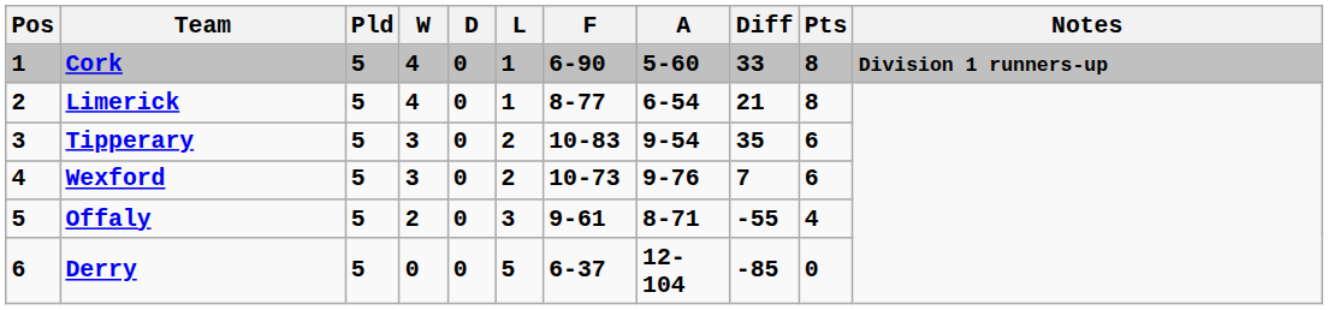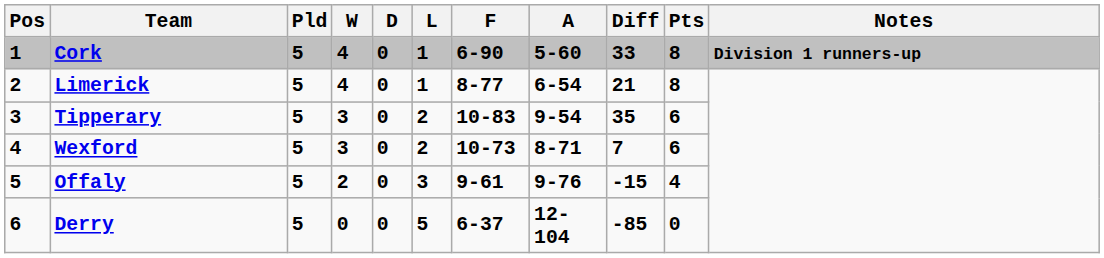 <table class="wikitable" style="text-align: centre;">
 <tr>
 <th width=20>Pos</th>
 <th width=150>Team</th>
 <th width=20>Pld</th>
 <th width=20>W</th>
 <th width=20>D</th>
 <th width=20>L</th>
 <th width=45>F</th>
 <th width=45>A</th>
 <th width=20>Diff</th>
 <th width=20>Pts</th>
 <th width=250>Notes</th>
 </tr>
 <tr style="background:silver;">
 <td><strong>1</strong></td>
 <td align=left><strong> <a href='#'>Cork</a> </strong></td>
 <td><strong>5</strong></td>
 <td><strong>4</strong></td>
 <td><strong>0</strong></td>
 <td><strong>1</strong></td>
 <td><strong>6-90</strong></td>
 <td><strong>5-60</strong></td>
 <td><strong>33</strong></td>
 <td><strong>8</strong></td>
 <td><strong><small> Division 1 runners-up</small></strong></td>
 </tr>
 <tr style>
 <td><strong>2</strong></td>
 <td align=left><strong> <a href='#'>Limerick</a> </strong></td>
 <td><strong>5</strong></td>
 <td><strong>4</strong></td>
 <td><strong>0</strong></td>
 <td><strong>1</strong></td>
 <td><strong>8-77</strong></td>
 <td><strong>6-54</strong></td>
 <td><strong>21</strong></td>
 <td><strong>8</strong></td>
 </tr>
 <tr style>
 <td><strong>3</strong></td>
 <td align=left><strong> <a href='#'>Tipperary</a> </strong></td>
 <td><strong>5</strong></td>
 <td><strong>3</strong></td>
 <td><strong>0</strong></td>
 <td><strong>2</strong></td>
 <td><strong>10-83</strong></td>
 <td><strong>9-54</strong></td>
 <td><strong>35</strong></td>
 <td><strong>6</strong></td>
 </tr>
 <tr style>
 <td><strong>4</strong></td>
 <td align=left><strong> <a href='#'>Wexford</a> </strong></td>
 <td><strong>5</strong></td>
 <td><strong>3</strong></td>
 <td><strong>0</strong></td>
 <td><strong>2</strong></td>
 <td><strong>10-73</strong></td>
-<td><strong>9-76</strong></td>
+<td><strong>8-71</strong></td>
 <td><strong>7</strong></td>
 <td><strong>6</strong></td>
 </tr>
 <tr style>
 <td><strong>5</strong></td>
 <td align=left><strong> <a href='#'>Offaly</a> </strong></td>
 <td><strong>5</strong></td>
 <td><strong>2</strong></td>
 <td><strong>0</strong></td>
 <td><strong>3</strong></td>
 <td><strong>9-61</strong></td>
-<td><strong>8-71</strong></td>
-<td><strong>-55</strong></td>
+<td><strong>9-76</strong></td>
+<td><strong>-15</strong></td>
 <td><strong>4</strong></td>
 </tr>
 <tr style>
 <td><strong>6</strong></td>
 <td align=left><strong> <a href='#'>Derry</a> </strong></td>
 <td><strong>5</strong></td>
 <td><strong>0</strong></td>
 <td><strong>0</strong></td>
 <td><strong>5</strong></td>
 <td><strong>6-37</strong></td>
 <td><strong>12-104</strong></td>
 <td><strong>-85</strong></td>
 <td><strong>0</strong></td>
 </tr>
 </table>
